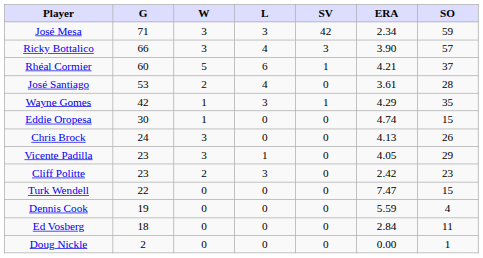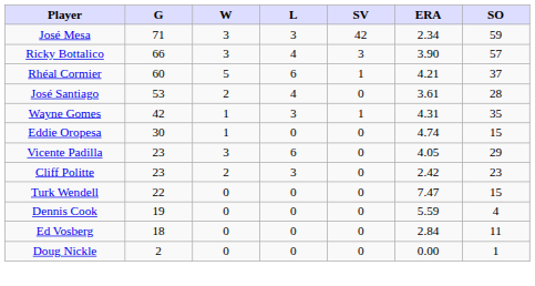 <table class="wikitable sortable">
 <tr>
 <th style="background:#ddf; width:16%;">Player</th>
 <th style="background:#ddf; width:9%;">G</th>
 <th style="background:#ddf; width:9%;">W</th>
 <th style="background:#ddf; width:9%;">L</th>
 <th style="background:#ddf; width:9%;">SV</th>
 <th style="background:#ddf; width:9%;">ERA</th>
 <th style="background:#ddf; width:9%;">SO</th>
 </tr>
 <tr align=center>
 <td><a href='#'>José Mesa</a></td>
 <td>71</td>
 <td>3</td>
 <td>3</td>
 <td>42</td>
 <td>2.34</td>
 <td>59</td>
 </tr>
 <tr align=center>
 <td><a href='#'>Ricky Bottalico</a></td>
 <td>66</td>
 <td>3</td>
 <td>4</td>
 <td>3</td>
 <td>3.90</td>
 <td>57</td>
 </tr>
 <tr align=center>
 <td><a href='#'>Rhéal Cormier</a></td>
 <td>60</td>
 <td>5</td>
 <td>6</td>
 <td>1</td>
 <td>4.21</td>
 <td>37</td>
 </tr>
 <tr align=center>
 <td><a href='#'>José Santiago</a></td>
 <td>53</td>
 <td>2</td>
 <td>4</td>
 <td>0</td>
 <td>3.61</td>
 <td>28</td>
 </tr>
 <tr align=center>
 <td><a href='#'>Wayne Gomes</a></td>
 <td>42</td>
 <td>1</td>
 <td>3</td>
 <td>1</td>
-<td>4.29</td>
+<td>4.31</td>
 <td>35</td>
 </tr>
 <tr align=center>
 <td><a href='#'>Eddie Oropesa</a></td>
 <td>30</td>
 <td>1</td>
 <td>0</td>
 <td>0</td>
 <td>4.74</td>
 <td>15</td>
 </tr>
 <tr align=center>
-<td><a href='#'>Chris Brock</a></td>
-<td>24</td>
-<td>3</td>
-<td>0</td>
-<td>0</td>
-<td>4.13</td>
-<td>26</td>
-</tr>
-<tr align=center>
 <td><a href='#'>Vicente Padilla</a></td>
 <td>23</td>
 <td>3</td>
-<td>1</td>
+<td>6</td>
 <td>0</td>
 <td>4.05</td>
 <td>29</td>
 </tr>
 <tr align=center>
 <td><a href='#'>Cliff Politte</a></td>
 <td>23</td>
 <td>2</td>
 <td>3</td>
 <td>0</td>
 <td>2.42</td>
 <td>23</td>
 </tr>
 <tr align=center>
 <td><a href='#'>Turk Wendell</a></td>
 <td>22</td>
 <td>0</td>
 <td>0</td>
 <td>0</td>
 <td>7.47</td>
 <td>15</td>
 </tr>
 <tr align=center>
 <td><a href='#'>Dennis Cook</a></td>
 <td>19</td>
 <td>0</td>
 <td>0</td>
 <td>0</td>
 <td>5.59</td>
 <td>4</td>
 </tr>
 <tr align=center>
 <td><a href='#'>Ed Vosberg</a></td>
 <td>18</td>
 <td>0</td>
 <td>0</td>
 <td>0</td>
 <td>2.84</td>
 <td>11</td>
 </tr>
 <tr align=center>
 <td><a href='#'>Doug Nickle</a></td>
 <td>2</td>
 <td>0</td>
 <td>0</td>
 <td>0</td>
 <td>0.00</td>
 <td>1</td>
 </tr>
 </table>
